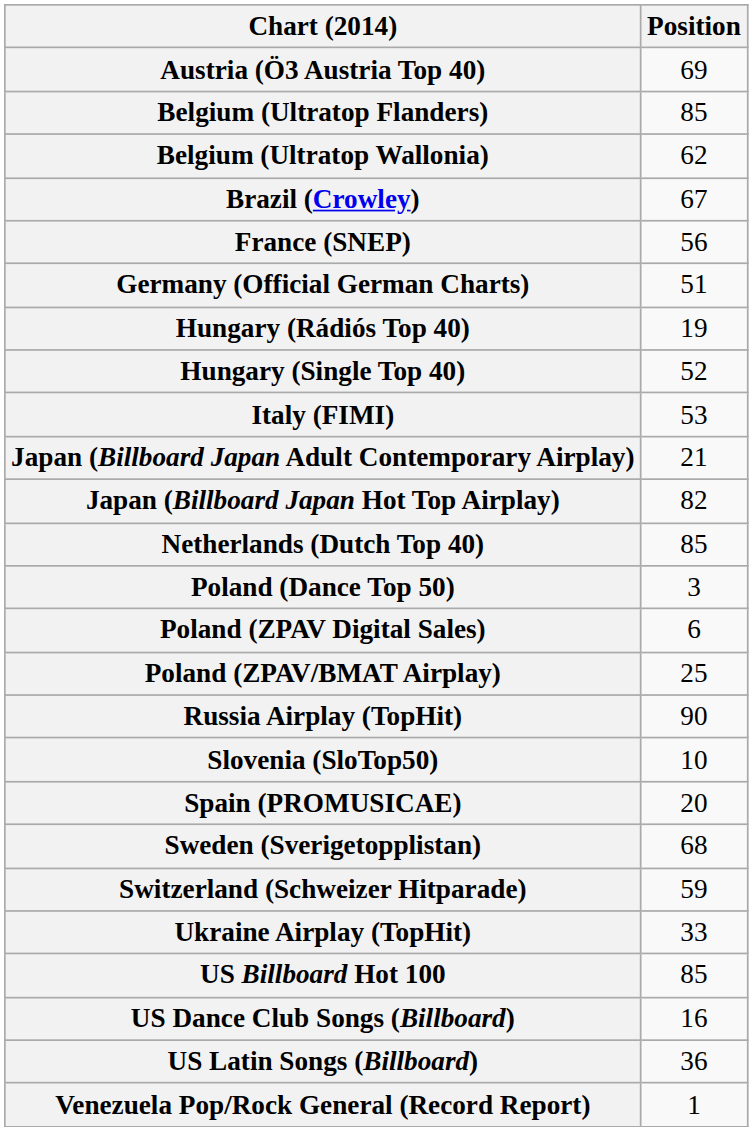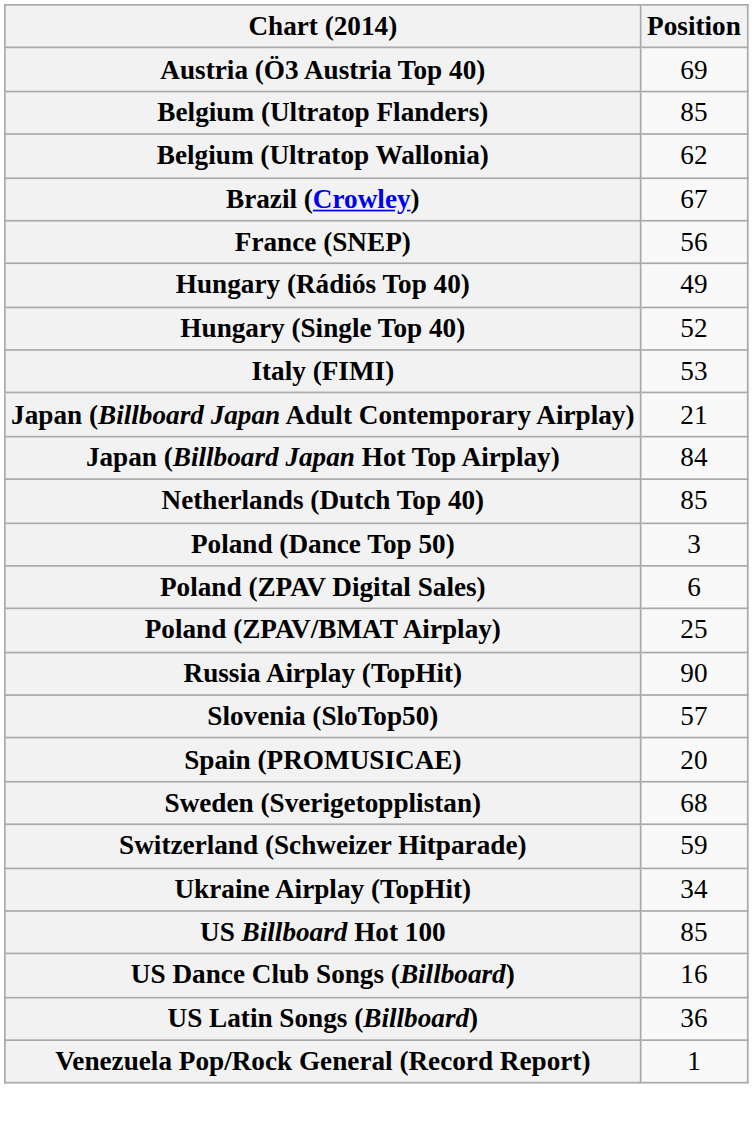 <table class="wikitable sortable plainrowheaders" style="text-align:center">
 <tr>
 <th scope="col">Chart (2014)</th>
 <th scope="col">Position</th>
 </tr>
 <tr>
 <th scope="row">Austria (Ö3 Austria Top 40)</th>
 <td>69</td>
 </tr>
 <tr>
 <th scope="row">Belgium (Ultratop Flanders)</th>
 <td>85</td>
 </tr>
 <tr>
 <th scope="row">Belgium (Ultratop Wallonia)</th>
 <td>62</td>
 </tr>
 <tr>
 <th scope="row">Brazil (<a href='#'>Crowley</a>)</th>
 <td>67</td>
 </tr>
 <tr>
 <th scope="row">France (SNEP)</th>
 <td>56</td>
 </tr>
 <tr>
-<th scope="row">Germany (Official German Charts)</th>
-<td>51</td>
-</tr>
-<tr>
 <th scope="row">Hungary (Rádiós Top 40)</th>
-<td>19</td>
+<td>49</td>
 </tr>
 <tr>
 <th scope="row">Hungary (Single Top 40)</th>
 <td>52</td>
 </tr>
 <tr>
 <th scope="row">Italy (FIMI)</th>
 <td>53</td>
 </tr>
 <tr>
 <th scope="row">Japan (<em>Billboard Japan</em> Adult Contemporary Airplay)</th>
 <td align="center">21</td>
 </tr>
 <tr>
 <th scope="row">Japan (<em>Billboard Japan</em> Hot Top Airplay)</th>
-<td>82</td>
+<td>84</td>
 </tr>
 <tr>
 <th scope="row">Netherlands (Dutch Top 40)</th>
 <td>85</td>
 </tr>
 <tr>
 <th scope="row">Poland (Dance Top 50)</th>
 <td>3</td>
 </tr>
 <tr>
 <th scope="row">Poland (ZPAV Digital Sales)</th>
 <td>6</td>
 </tr>
 <tr>
 <th scope="row">Poland (ZPAV/BMAT Airplay)</th>
 <td>25</td>
 </tr>
 <tr>
 <th scope="row">Russia Airplay (TopHit)</th>
 <td>90</td>
 </tr>
 <tr>
 <th scope="row">Slovenia (SloTop50)</th>
-<td>10</td>
+<td>57</td>
 </tr>
 <tr>
 <th scope="row">Spain (PROMUSICAE)</th>
 <td>20</td>
 </tr>
 <tr>
 <th scope="row">Sweden (Sverigetopplistan)</th>
 <td>68</td>
 </tr>
 <tr>
 <th scope="row">Switzerland (Schweizer Hitparade)</th>
 <td>59</td>
 </tr>
 <tr>
 <th scope="row">Ukraine Airplay (TopHit)</th>
-<td>33</td>
+<td>34</td>
 </tr>
 <tr>
 <th scope="row">US <em>Billboard</em> Hot 100</th>
 <td>85</td>
 </tr>
 <tr>
 <th scope="row">US Dance Club Songs (<em>Billboard</em>)</th>
 <td>16</td>
 </tr>
 <tr>
 <th scope="row">US Latin Songs (<em>Billboard</em>)</th>
 <td>36</td>
 </tr>
 <tr>
 <th scope="row">Venezuela Pop/Rock General (Record Report)</th>
 <td>1</td>
 </tr>
 </table>
